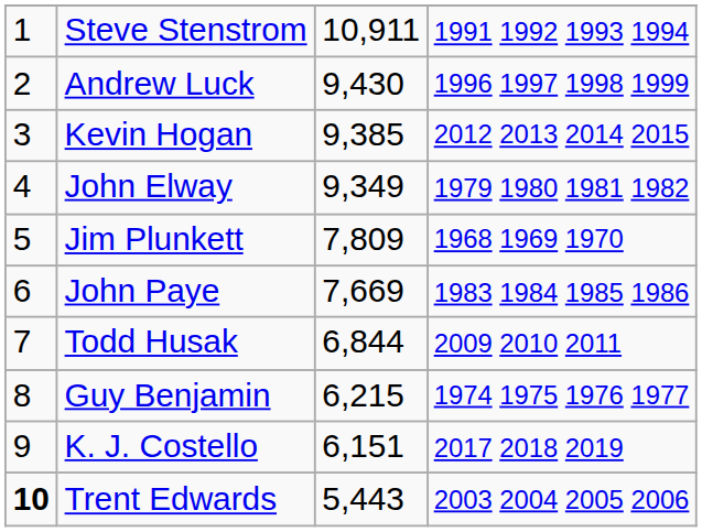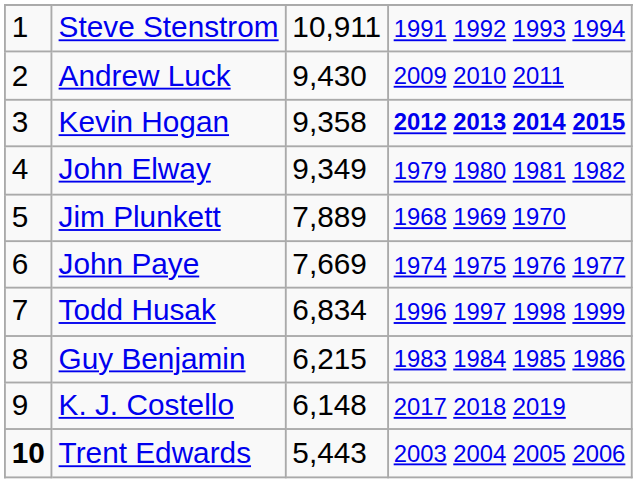 <table class="wikitable">
 <tr>
 </tr>
 <tr>
 <td>1</td>
 <td><a href='#'>Steve Stenstrom</a></td>
 <td>10,911</td>
 <td style="font-size:80%;"><a href='#'>1991</a> <a href='#'>1992</a> <a href='#'>1993</a> <a href='#'>1994</a></td>
 </tr>
 <tr>
 <td>2</td>
 <td><a href='#'>Andrew Luck</a></td>
 <td>9,430</td>
-<td style="font-size:80%;"><a href='#'>1996</a> <a href='#'>1997</a> <a href='#'>1998</a> <a href='#'>1999</a></td>
+<td style="font-size:80%;"><a href='#'>2009</a> <a href='#'>2010</a> <a href='#'>2011</a></td>
 </tr>
 <tr>
 <td>3</td>
 <td><a href='#'>Kevin Hogan</a></td>
-<td>9,385</td>
-<td style="font-size:80%;"><a href='#'>2012</a> <a href='#'>2013</a> <a href='#'>2014</a> <a href='#'>2015</a></td>
+<td>9,358</td>
+<td style="font-size:80%;"><strong><a href='#'>2012</a> <a href='#'>2013</a> <a href='#'>2014</a> <a href='#'>2015</a></strong></td>
 </tr>
 <tr>
 <td>4</td>
 <td><a href='#'>John Elway</a></td>
 <td>9,349</td>
 <td style="font-size:80%;"><a href='#'>1979</a> <a href='#'>1980</a> <a href='#'>1981</a> <a href='#'>1982</a></td>
 </tr>
 <tr>
 <td>5</td>
 <td><a href='#'>Jim Plunkett</a></td>
-<td>7,809</td>
+<td>7,889</td>
 <td style="font-size:80%;"><a href='#'>1968</a> <a href='#'>1969</a> <a href='#'>1970</a></td>
 </tr>
 <tr>
 <td>6</td>
 <td><a href='#'>John Paye</a></td>
 <td>7,669</td>
-<td style="font-size:80%;"><a href='#'>1983</a> <a href='#'>1984</a> <a href='#'>1985</a> <a href='#'>1986</a></td>
+<td style="font-size:80%;"><a href='#'>1974</a> <a href='#'>1975</a> <a href='#'>1976</a> <a href='#'>1977</a></td>
 </tr>
 <tr>
 <td>7</td>
 <td><a href='#'>Todd Husak</a></td>
-<td>6,844</td>
-<td style="font-size:80%;"><a href='#'>2009</a> <a href='#'>2010</a> <a href='#'>2011</a></td>
+<td>6,834</td>
+<td style="font-size:80%;"><a href='#'>1996</a> <a href='#'>1997</a> <a href='#'>1998</a> <a href='#'>1999</a></td>
 </tr>
 <tr>
 <td>8</td>
 <td><a href='#'>Guy Benjamin</a></td>
 <td>6,215</td>
-<td style="font-size:80%;"><a href='#'>1974</a> <a href='#'>1975</a> <a href='#'>1976</a> <a href='#'>1977</a></td>
+<td style="font-size:80%;"><a href='#'>1983</a> <a href='#'>1984</a> <a href='#'>1985</a> <a href='#'>1986</a></td>
 </tr>
 <tr>
 <td>9</td>
 <td><a href='#'>K. J. Costello</a></td>
-<td>6,151</td>
+<td>6,148</td>
 <td style="font-size:80%;"><a href='#'>2017</a> <a href='#'>2018</a> <a href='#'>2019</a></td>
 </tr>
 <tr>
 <td><strong>10</strong></td>
 <td><a href='#'>Trent Edwards</a></td>
 <td>5,443</td>
 <td style="font-size:80%;"><a href='#'>2003</a> <a href='#'>2004</a> <a href='#'>2005</a> <a href='#'>2006</a></td>
 </tr>
 </table>
